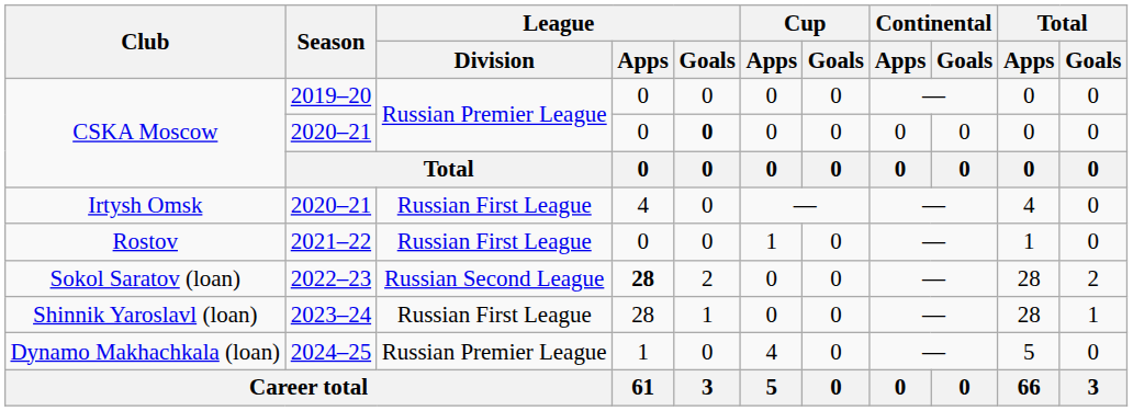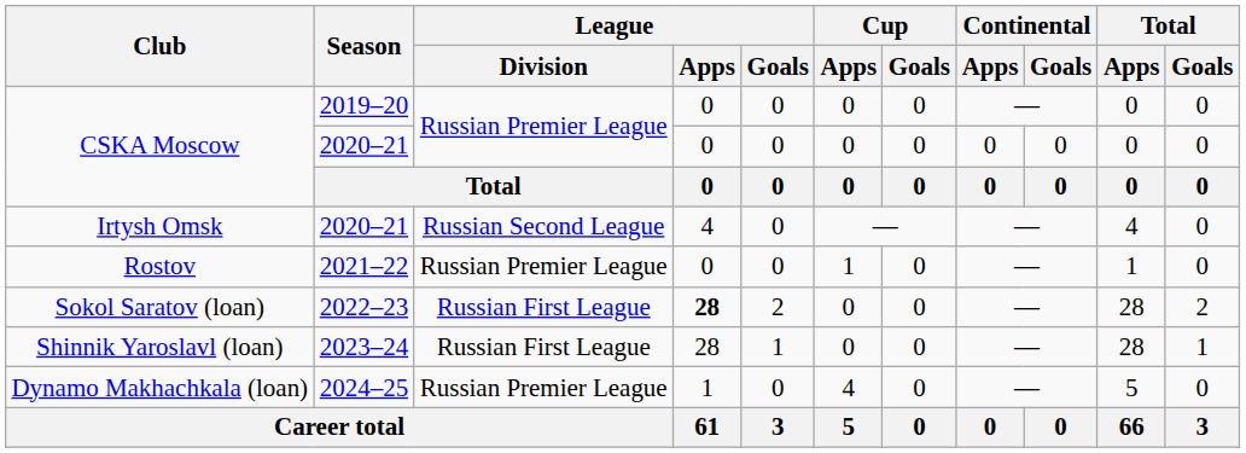 <table class="wikitable" style="text-align: center;">
 <tr>
 <th rowspan="2">Club</th>
 <th rowspan="2">Season</th>
 <th colspan="3">League</th>
 <th colspan="2">Cup</th>
 <th colspan="2">Continental</th>
 <th colspan="2">Total</th>
 </tr>
 <tr>
 <th>Division</th>
 <th>Apps</th>
 <th>Goals</th>
 <th>Apps</th>
 <th>Goals</th>
 <th>Apps</th>
 <th>Goals</th>
 <th>Apps</th>
 <th>Goals</th>
 </tr>
 <tr>
 <td rowspan="3"><a href='#'>CSKA Moscow</a></td>
 <td><a href='#'>2019–20</a></td>
 <td rowspan="2"><a href='#'>Russian Premier League</a></td>
 <td>0</td>
 <td>0</td>
 <td>0</td>
 <td>0</td>
 <td colspan="2">—</td>
 <td>0</td>
 <td>0</td>
 </tr>
 <tr>
 <td><a href='#'>2020–21</a></td>
 <td>0</td>
-<td><strong>0</strong></td>
+<td>0</td>
 <td>0</td>
 <td>0</td>
 <td>0</td>
 <td>0</td>
 <td>0</td>
 <td>0</td>
 </tr>
 <tr>
 <th colspan=2>Total</th>
 <th>0</th>
 <th>0</th>
 <th>0</th>
 <th>0</th>
 <th>0</th>
 <th>0</th>
 <th>0</th>
 <th>0</th>
 </tr>
 <tr>
 <td><a href='#'>Irtysh Omsk</a></td>
 <td><a href='#'>2020–21</a></td>
-<td><a href='#'>Russian First League</a></td>
+<td><a href='#'>Russian Second League</a></td>
 <td>4</td>
 <td>0</td>
 <td colspan="2">—</td>
 <td colspan="2">—</td>
 <td>4</td>
 <td>0</td>
 </tr>
 <tr>
 <td><a href='#'>Rostov</a></td>
 <td><a href='#'>2021–22</a></td>
-<td><a href='#'>Russian First League</a></td>
+<td>Russian Premier League</td>
 <td>0</td>
 <td>0</td>
 <td>1</td>
 <td>0</td>
 <td colspan="2">—</td>
 <td>1</td>
 <td>0</td>
 </tr>
 <tr>
 <td><a href='#'>Sokol Saratov</a> (loan)</td>
 <td><a href='#'>2022–23</a></td>
-<td><a href='#'>Russian Second League</a></td>
+<td><a href='#'>Russian First League</a></td>
 <td><strong>28</strong></td>
 <td>2</td>
 <td>0</td>
 <td>0</td>
 <td colspan="2">—</td>
 <td>28</td>
 <td>2</td>
 </tr>
 <tr>
 <td><a href='#'>Shinnik Yaroslavl</a> (loan)</td>
 <td><a href='#'>2023–24</a></td>
 <td>Russian First League</td>
 <td>28</td>
 <td>1</td>
 <td>0</td>
 <td>0</td>
 <td colspan="2">—</td>
 <td>28</td>
 <td>1</td>
 </tr>
 <tr>
 <td><a href='#'>Dynamo Makhachkala</a> (loan)</td>
 <td><a href='#'>2024–25</a></td>
 <td>Russian Premier League</td>
 <td>1</td>
 <td>0</td>
 <td>4</td>
 <td>0</td>
 <td colspan="2">—</td>
 <td>5</td>
 <td>0</td>
 </tr>
 <tr>
 <th colspan=3>Career total</th>
 <th>61</th>
 <th>3</th>
 <th>5</th>
 <th>0</th>
 <th>0</th>
 <th>0</th>
 <th>66</th>
 <th>3</th>
 </tr>
 </table>
